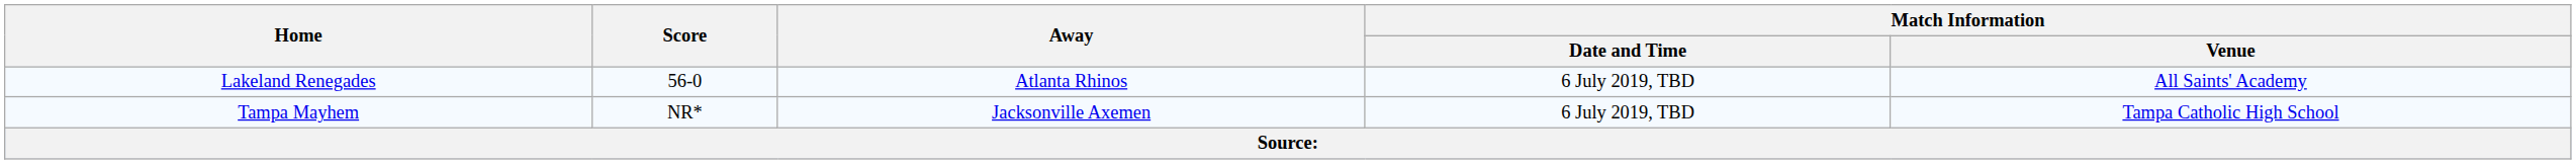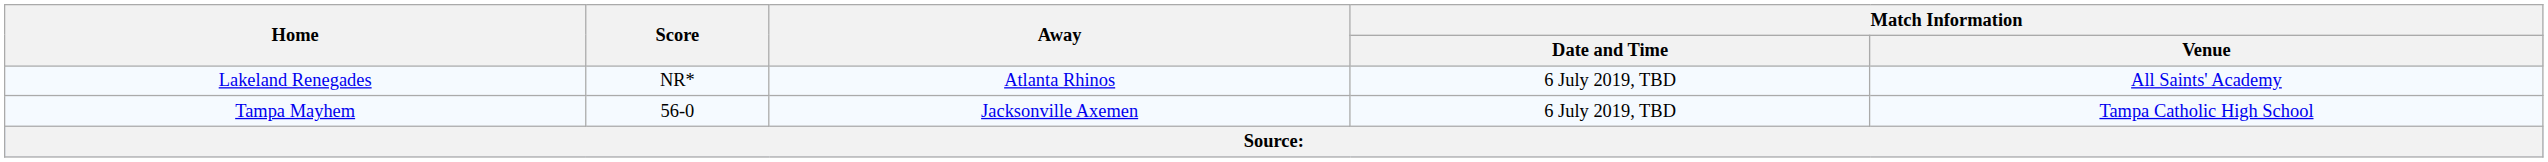 <table class="wikitable" width="100%" style="border-collapse:collapse; font-size:90%; text-align:center;">
 <tr>
 <th rowspan="2" width="19%">Home</th>
 <th rowspan="2" width="6%">Score</th>
 <th rowspan="2" width="19%">Away</th>
 <th colspan="2">Match Information</th>
 </tr>
 <tr bgcolor="#CCCCCC">
 <th width="17%">Date and Time</th>
 <th width="22%">Venue</th>
 </tr>
 <tr bgcolor="#F5FAFF">
 <td><a href='#'>Lakeland Renegades</a></td>
-<td>56-0</td>
+<td>NR*</td>
 <td><a href='#'>Atlanta Rhinos</a></td>
 <td>6 July 2019, TBD</td>
 <td><a href='#'>All Saints' Academy</a></td>
 </tr>
 <tr bgcolor="#F5FAFF">
 <td><a href='#'>Tampa Mayhem</a></td>
-<td>NR*</td>
+<td>56-0</td>
 <td><a href='#'>Jacksonville Axemen</a></td>
 <td>6 July 2019, TBD</td>
 <td><a href='#'>Tampa Catholic High School</a></td>
 </tr>
 <tr bgcolor="#C1D8FF">
 <th colspan="5">Source:</th>
 </tr>
 </table>
